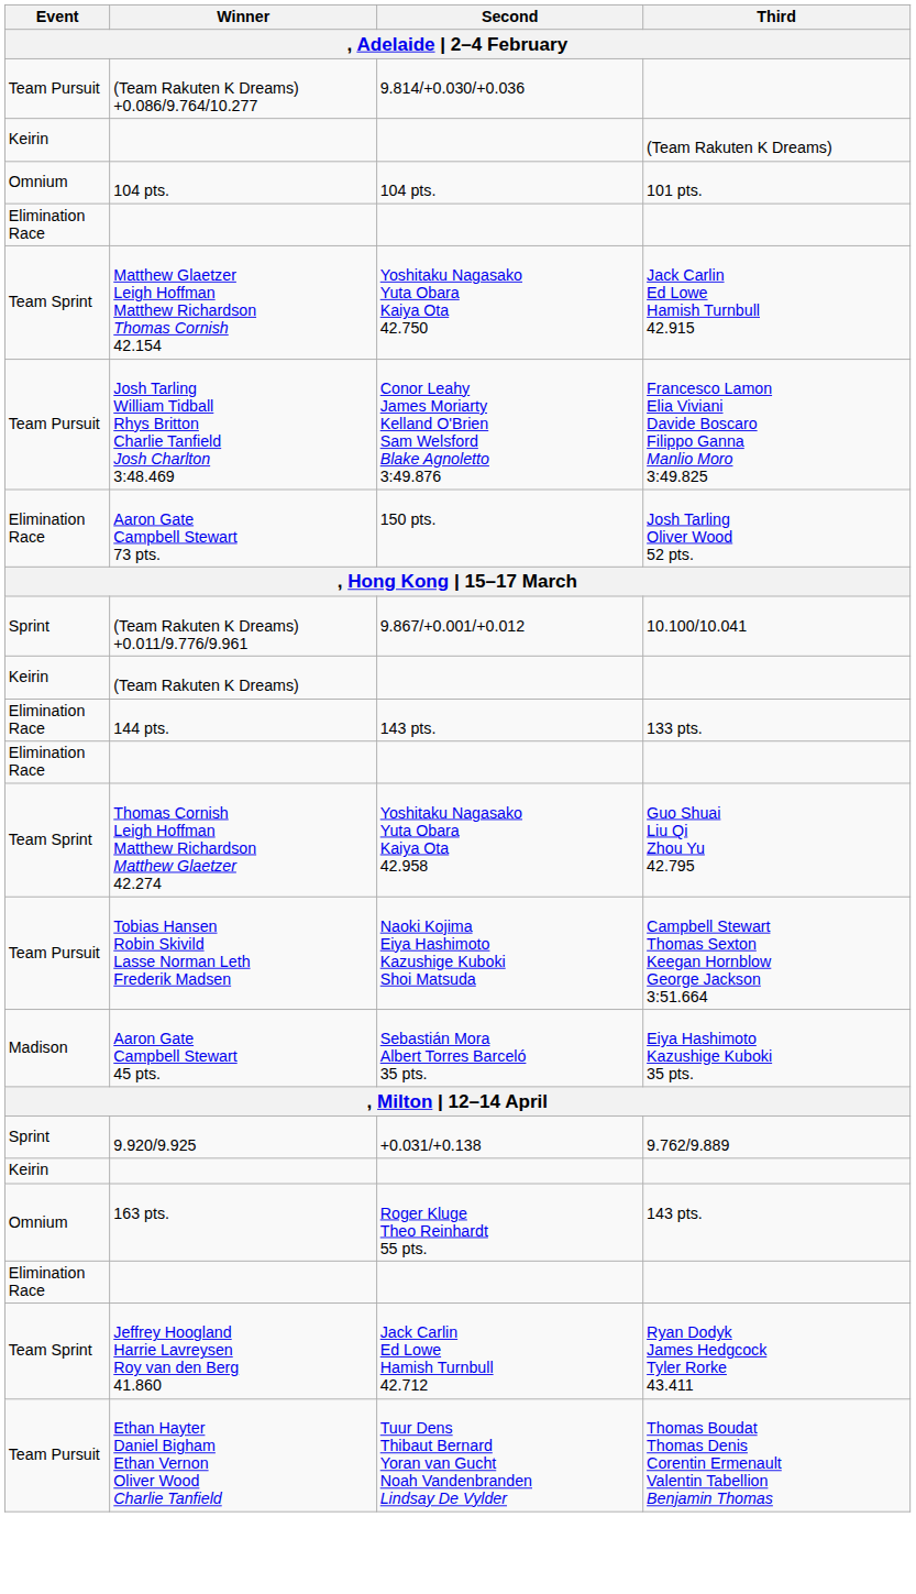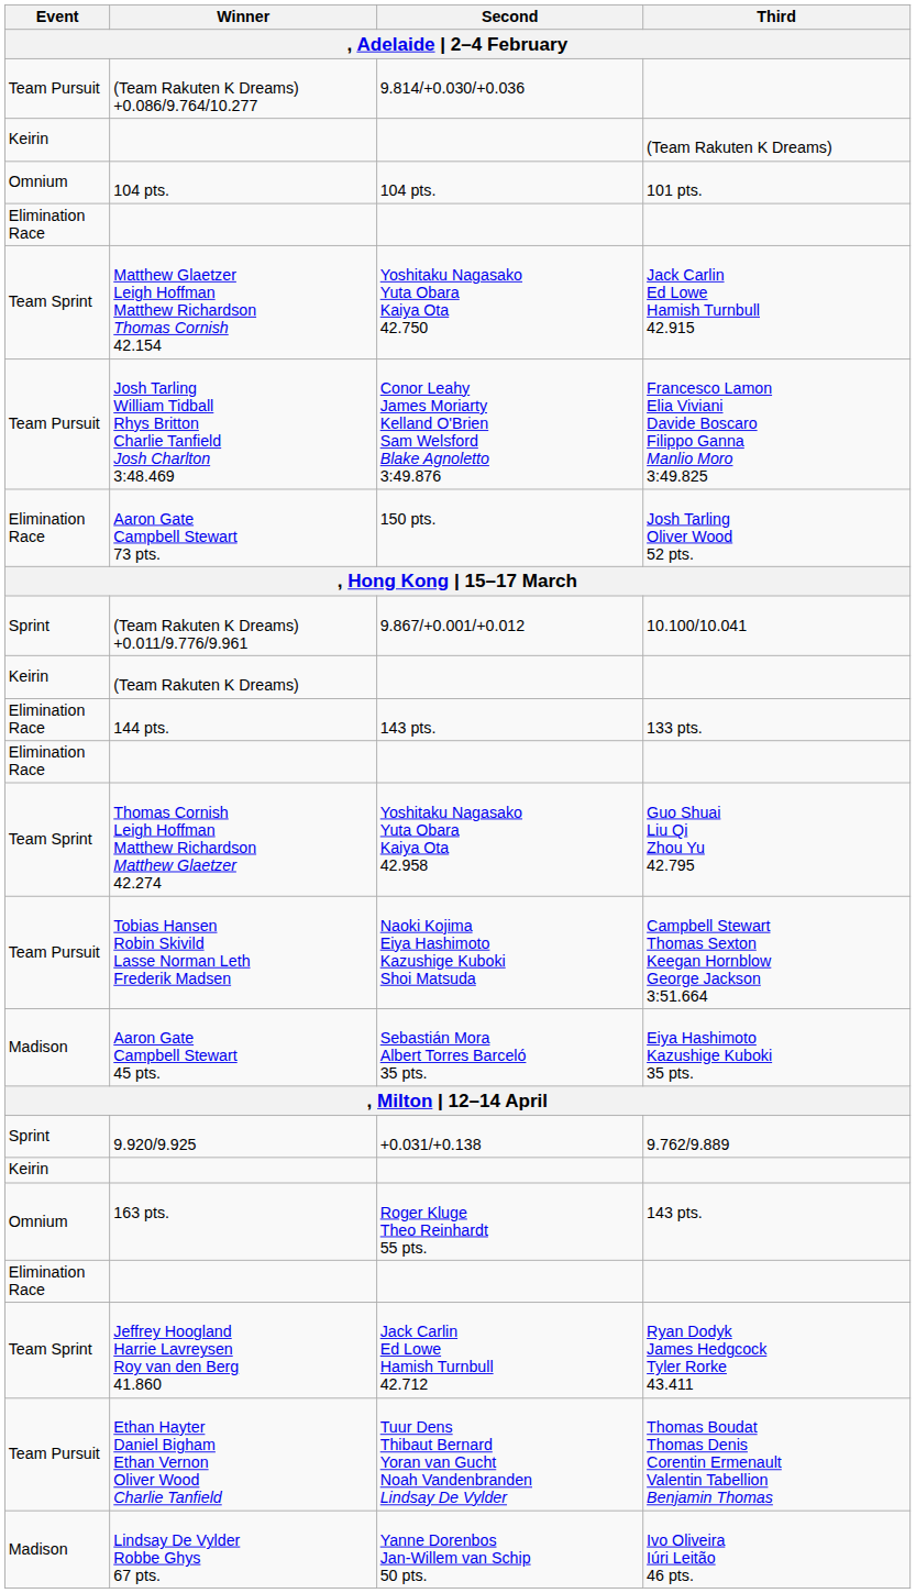 <table class="wikitable">
 <tr>
 <th width=100>Event</th>
 <th width=265>Winner</th>
 <th width=265>Second</th>
 <th width=265>Third</th>
 </tr>
 <tr>
 <th colspan=4><big>, <a href='#'>Adelaide</a> | 2–4 February</big></th>
 </tr>
 <tr>
 <td>Team Pursuit<br><em><small></small></em></td>
 <td valign=top><br>(Team Rakuten K Dreams)<br>+0.086/9.764/10.277</td>
 <td valign=top><br>9.814/+0.030/+0.036</td>
 <td valign=top><br></td>
 </tr>
 <tr>
 <td>Keirin<br><em><small></small></em></td>
 <td valign=top></td>
 <td valign=top></td>
 <td valign=top><br>(Team Rakuten K Dreams)</td>
 </tr>
 <tr>
 <td>Omnium<br><em><small></small></em></td>
 <td valign=top><br>104 pts.</td>
 <td valign=top><br>104 pts.</td>
 <td valign=top><br>101 pts.</td>
 </tr>
 <tr>
 <td>Elimination Race<br><em><small></small></em></td>
 <td valign=top></td>
 <td valign=top></td>
 <td valign=top></td>
 </tr>
 <tr>
 <td>Team Sprint<br><em><small></small></em></td>
 <td valign=top><br><a href='#'>Matthew Glaetzer</a><br><a href='#'>Leigh Hoffman</a><br><a href='#'>Matthew Richardson</a><br><em><a href='#'>Thomas Cornish</a></em><br>42.154</td>
 <td valign=top><br><a href='#'>Yoshitaku Nagasako</a><br><a href='#'>Yuta Obara</a><br><a href='#'>Kaiya Ota</a><br>42.750</td>
 <td valign=top><br><a href='#'>Jack Carlin</a><br><a href='#'>Ed Lowe</a><br><a href='#'>Hamish Turnbull</a><br>42.915</td>
 </tr>
 <tr>
 <td>Team Pursuit<br><em><small></small></em></td>
 <td valign=top><br><a href='#'>Josh Tarling</a><br><a href='#'>William Tidball</a><br><a href='#'>Rhys Britton</a><br><a href='#'>Charlie Tanfield</a><br><em><a href='#'>Josh Charlton</a></em><br>3:48.469</td>
 <td valign=top><br><a href='#'>Conor Leahy</a><br><a href='#'>James Moriarty</a><br><a href='#'>Kelland O'Brien</a><br><a href='#'>Sam Welsford</a><br><em><a href='#'>Blake Agnoletto</a></em><br>3:49.876</td>
 <td valign=top><br><a href='#'>Francesco Lamon</a><br><a href='#'>Elia Viviani</a><br><a href='#'>Davide Boscaro</a><br><a href='#'>Filippo Ganna</a><br><em><a href='#'>Manlio Moro</a></em><br>3:49.825</td>
 </tr>
 <tr>
 <td>Elimination Race<br><em><small></small></em></td>
 <td valign=top><br><a href='#'>Aaron Gate</a><br><a href='#'>Campbell Stewart</a><br>73 pts.</td>
 <td valign=top><br>150 pts.</td>
 <td valign=top><br><a href='#'>Josh Tarling</a><br><a href='#'>Oliver Wood</a><br>52 pts.</td>
 </tr>
 <tr>
 <th colspan=4><big>, <a href='#'>Hong Kong</a> | 15–17 March</big></th>
 </tr>
 <tr>
 <td>Sprint<br><em><small></small></em></td>
 <td valign=top><br>(Team Rakuten K Dreams)<br>+0.011/9.776/9.961</td>
 <td valign=top><br>9.867/+0.001/+0.012</td>
 <td valign=top><br>10.100/10.041</td>
 </tr>
 <tr>
 <td>Keirin<br><em><small></small></em></td>
 <td valign=top><br>(Team Rakuten K Dreams)</td>
 <td valign=top></td>
 <td valign=top></td>
 </tr>
 <tr>
 <td>Elimination Race<br><em><small></small></em></td>
 <td valign=top><br>144 pts.</td>
 <td valign=top><br>143 pts.</td>
 <td valign=top><br>133 pts.</td>
 </tr>
 <tr>
 <td>Elimination Race<br><em><small></small></em></td>
 <td valign=top></td>
 <td valign=top></td>
 <td valign=top></td>
 </tr>
 <tr>
 <td>Team Sprint<br><em><small></small></em></td>
 <td valign=top><br><a href='#'>Thomas Cornish</a><br><a href='#'>Leigh Hoffman</a><br><a href='#'>Matthew Richardson</a><br><em><a href='#'>Matthew Glaetzer</a></em><br>42.274</td>
 <td valign=top><br><a href='#'>Yoshitaku Nagasako</a><br><a href='#'>Yuta Obara</a><br><a href='#'>Kaiya Ota</a><br>42.958</td>
 <td valign=top><br><a href='#'>Guo Shuai</a><br><a href='#'>Liu Qi</a><br><a href='#'>Zhou Yu</a><br>42.795</td>
 </tr>
 <tr>
 <td>Team Pursuit<br><em><small></small></em></td>
 <td valign=top><br><a href='#'>Tobias Hansen</a><br><a href='#'>Robin Skivild</a><br><a href='#'>Lasse Norman Leth</a><br><a href='#'>Frederik Madsen</a></td>
 <td valign=top><br><a href='#'>Naoki Kojima</a><br><a href='#'>Eiya Hashimoto</a><br><a href='#'>Kazushige Kuboki</a><br><a href='#'>Shoi Matsuda</a><br></td>
 <td valign=top><br><a href='#'>Campbell Stewart</a><br><a href='#'>Thomas Sexton</a><br><a href='#'>Keegan Hornblow</a><br><a href='#'>George Jackson</a><br>3:51.664</td>
 </tr>
 <tr>
 <td>Madison<br><em><small></small></em></td>
 <td valign=top><br><a href='#'>Aaron Gate</a><br><a href='#'>Campbell Stewart</a><br>45 pts.</td>
 <td valign=top><br><a href='#'>Sebastián Mora</a><br><a href='#'>Albert Torres Barceló</a><br>35 pts.</td>
 <td valign=top><br><a href='#'>Eiya Hashimoto</a><br><a href='#'>Kazushige Kuboki</a><br>35 pts.</td>
 </tr>
 <tr>
 <th colspan=4><big>, <a href='#'>Milton</a> | 12–14 April</big></th>
 </tr>
 <tr>
 <td>Sprint<br><em><small></small></em></td>
 <td valign=top><br>9.920/9.925</td>
 <td valign=top><br>+0.031/+0.138</td>
 <td valign=top><br>9.762/9.889</td>
 </tr>
 <tr>
 <td>Keirin<br><em><small></small></em></td>
 <td valign=top></td>
 <td valign=top></td>
 <td valign=top></td>
 </tr>
 <tr>
 <td>Omnium<br><em><small></small></em></td>
 <td valign=top><br>163 pts.</td>
 <td valign=top><br><a href='#'>Roger Kluge</a><br><a href='#'>Theo Reinhardt</a><br>55 pts.</td>
 <td valign=top><br>143 pts.</td>
 </tr>
 <tr>
 <td>Elimination Race<br><em><small></small></em></td>
 <td valign=top></td>
 <td valign=top></td>
 <td valign=top></td>
 </tr>
 <tr>
 <td>Team Sprint<br><em><small></small></em></td>
 <td valign=top><br><a href='#'>Jeffrey Hoogland</a><br><a href='#'>Harrie Lavreysen</a><br><a href='#'>Roy van den Berg</a><br>41.860</td>
 <td valign=top><br><a href='#'>Jack Carlin</a><br><a href='#'>Ed Lowe</a><br><a href='#'>Hamish Turnbull</a><br>42.712</td>
 <td valign=top><br><a href='#'>Ryan Dodyk</a><br><a href='#'>James Hedgcock</a><br><a href='#'>Tyler Rorke</a><br>43.411</td>
 </tr>
 <tr>
 <td>Team Pursuit<br><em><small></small></em></td>
 <td valign=top><br><a href='#'>Ethan Hayter</a><br><a href='#'>Daniel Bigham</a><br><a href='#'>Ethan Vernon</a><br><a href='#'>Oliver Wood</a><br><em><a href='#'>Charlie Tanfield</a></em></td>
 <td valign=top><br><a href='#'>Tuur Dens</a><br><a href='#'>Thibaut Bernard</a><br><a href='#'>Yoran van Gucht</a><br><a href='#'>Noah Vandenbranden</a><br><em><a href='#'>Lindsay De Vylder</a></em><br></td>
 <td valign=top><br><a href='#'>Thomas Boudat</a><br><a href='#'>Thomas Denis</a><br><a href='#'>Corentin Ermenault</a><br><a href='#'>Valentin Tabellion</a><br><em><a href='#'>Benjamin Thomas</a></em></td>
 </tr>
+<tr>
+<td>Madison<br><em><small></small></em></td>
+<td valign=top><br><a href='#'>Lindsay De Vylder</a><br><a href='#'>Robbe Ghys</a><br>67 pts.</td>
+<td valign=top><br><a href='#'>Yanne Dorenbos</a><br><a href='#'>Jan-Willem van Schip</a><br>50 pts.</td>
+<td valign=top><br><a href='#'>Ivo Oliveira</a><br><a href='#'>Iúri Leitão</a><br>46 pts.</td>
+</tr>
 </table>
